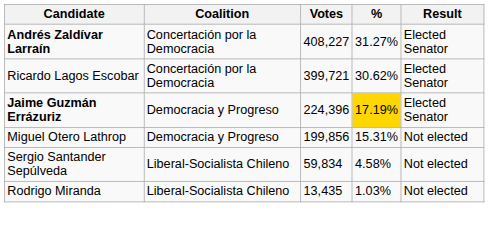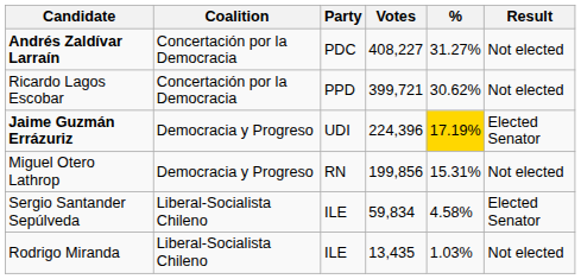 <table class="wikitable">
 <tr>
 <th>Candidate</th>
 <th>Coalition</th>
+<th>Party</th>
 <th>Votes</th>
 <th>%</th>
 <th>Result</th>
 </tr>
 <tr>
 <td><strong>Andrés Zaldívar Larraín</strong></td>
 <td>Concertación por la Democracia</td>
+<td>PDC</td>
 <td>408,227</td>
 <td>31.27%</td>
-<td>Elected Senator</td>
+<td>Not elected</td>
 </tr>
 <tr>
 <td>Ricardo Lagos Escobar</td>
 <td>Concertación por la Democracia</td>
+<td>PPD</td>
 <td>399,721</td>
 <td>30.62%</td>
-<td>Elected Senator</td>
+<td>Not elected</td>
 </tr>
 <tr>
 <td><strong>Jaime Guzmán Errázuriz</strong></td>
 <td>Democracia y Progreso</td>
+<td>UDI</td>
 <td>224,396</td>
 <td style="background: gold;">17.19%</td>
 <td>Elected Senator</td>
 </tr>
 <tr>
 <td>Miguel Otero Lathrop</td>
 <td>Democracia y Progreso</td>
+<td>RN</td>
 <td>199,856</td>
 <td>15.31%</td>
 <td>Not elected</td>
 </tr>
 <tr>
 <td>Sergio Santander Sepúlveda</td>
 <td>Liberal-Socialista Chileno</td>
+<td>ILE</td>
 <td>59,834</td>
 <td>4.58%</td>
-<td>Not elected</td>
+<td>Elected Senator</td>
 </tr>
 <tr>
 <td>Rodrigo Miranda</td>
 <td>Liberal-Socialista Chileno</td>
+<td>ILE</td>
 <td>13,435</td>
 <td>1.03%</td>
 <td>Not elected</td>
 </tr>
 </table>
